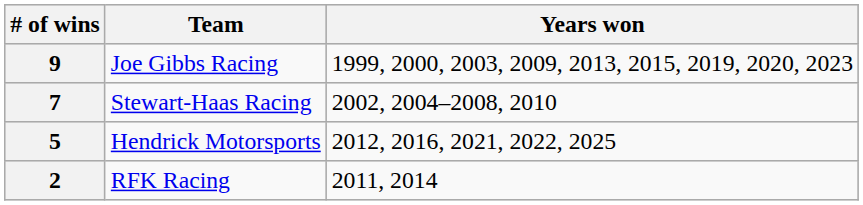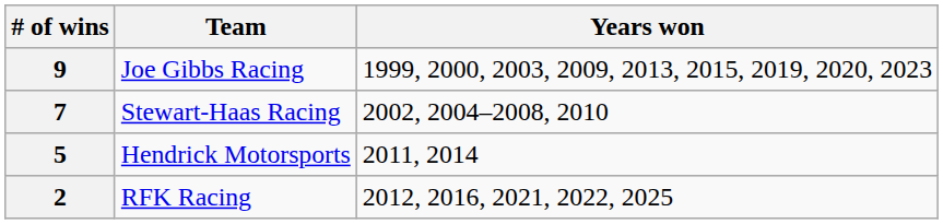 <table class="wikitable" style="font-size: 95%;">
 <tr>
 <th># of wins</th>
 <th>Team</th>
 <th>Years won</th>
 </tr>
 <tr>
 <th>9</th>
 <td><a href='#'>Joe Gibbs Racing</a></td>
 <td>1999, 2000, 2003, 2009, 2013, 2015, 2019, 2020, 2023</td>
 </tr>
 <tr>
 <th>7</th>
 <td><a href='#'>Stewart-Haas Racing</a></td>
 <td>2002, 2004–2008, 2010</td>
 </tr>
 <tr>
 <th>5</th>
 <td><a href='#'>Hendrick Motorsports</a></td>
-<td>2012, 2016, 2021, 2022, 2025</td>
+<td>2011, 2014</td>
 </tr>
 <tr>
 <th>2</th>
 <td><a href='#'>RFK Racing</a></td>
-<td>2011, 2014</td>
+<td>2012, 2016, 2021, 2022, 2025</td>
 </tr>
 </table>
